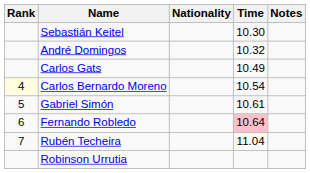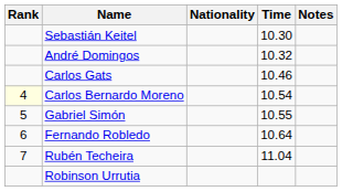 <table class="wikitable sortable" style="text-align:center">
 <tr>
 <th>Rank</th>
 <th>Name</th>
 <th>Nationality</th>
 <th>Time</th>
 <th>Notes</th>
 </tr>
 <tr>
 <td></td>
 <td align=left><a href='#'>Sebastián Keitel</a></td>
 <td align=left></td>
 <td>10.30</td>
 <td></td>
 </tr>
 <tr>
 <td></td>
 <td align=left><a href='#'>André Domingos</a></td>
 <td align=left></td>
 <td>10.32</td>
 <td></td>
 </tr>
 <tr>
 <td></td>
 <td align=left><a href='#'>Carlos Gats</a></td>
 <td align=left></td>
-<td>10.49</td>
+<td>10.46</td>
 <td></td>
 </tr>
 <tr>
 <td style="background: lightyellow;">4</td>
 <td align=left><a href='#'>Carlos Bernardo Moreno</a></td>
 <td align=left></td>
 <td>10.54</td>
 <td></td>
 </tr>
 <tr>
 <td>5</td>
 <td align=left><a href='#'>Gabriel Simón</a></td>
 <td align=left></td>
-<td>10.61</td>
+<td>10.55</td>
 <td></td>
 </tr>
 <tr>
 <td>6</td>
 <td align=left><a href='#'>Fernando Robledo</a></td>
 <td align=left></td>
-<td style="background: pink;">10.64</td>
+<td>10.64</td>
 <td></td>
 </tr>
 <tr>
 <td>7</td>
 <td align=left><a href='#'>Rubén Techeira</a></td>
 <td align=left></td>
 <td>11.04</td>
 <td></td>
 </tr>
 <tr>
 <td></td>
 <td align=left><a href='#'>Robinson Urrutia</a></td>
 <td align=left></td>
 <td></td>
 <td></td>
 </tr>
 </table>
